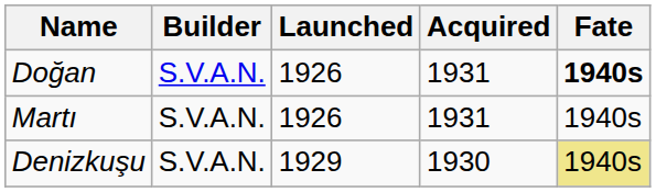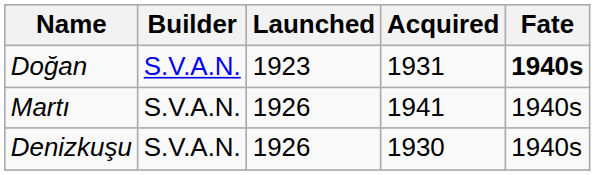 <table class="wikitable">
 <tr>
 <th>Name</th>
 <th>Builder</th>
 <th>Launched</th>
 <th>Acquired</th>
 <th>Fate</th>
 </tr>
 <tr>
 <td><em>Doğan</em></td>
 <td> <a href='#'>S.V.A.N.</a></td>
-<td>1926</td>
+<td>1923</td>
 <td>1931</td>
 <td><strong>1940s</strong></td>
 </tr>
 <tr>
 <td><em>Martı</em></td>
 <td> S.V.A.N.</td>
 <td>1926</td>
-<td>1931</td>
+<td>1941</td>
 <td>1940s</td>
 </tr>
 <tr>
 <td><em>Denizkuşu</em></td>
 <td> S.V.A.N.</td>
-<td>1929</td>
+<td>1926</td>
 <td>1930</td>
-<td style="background: khaki;">1940s</td>
+<td>1940s</td>
 </tr>
 </table>
